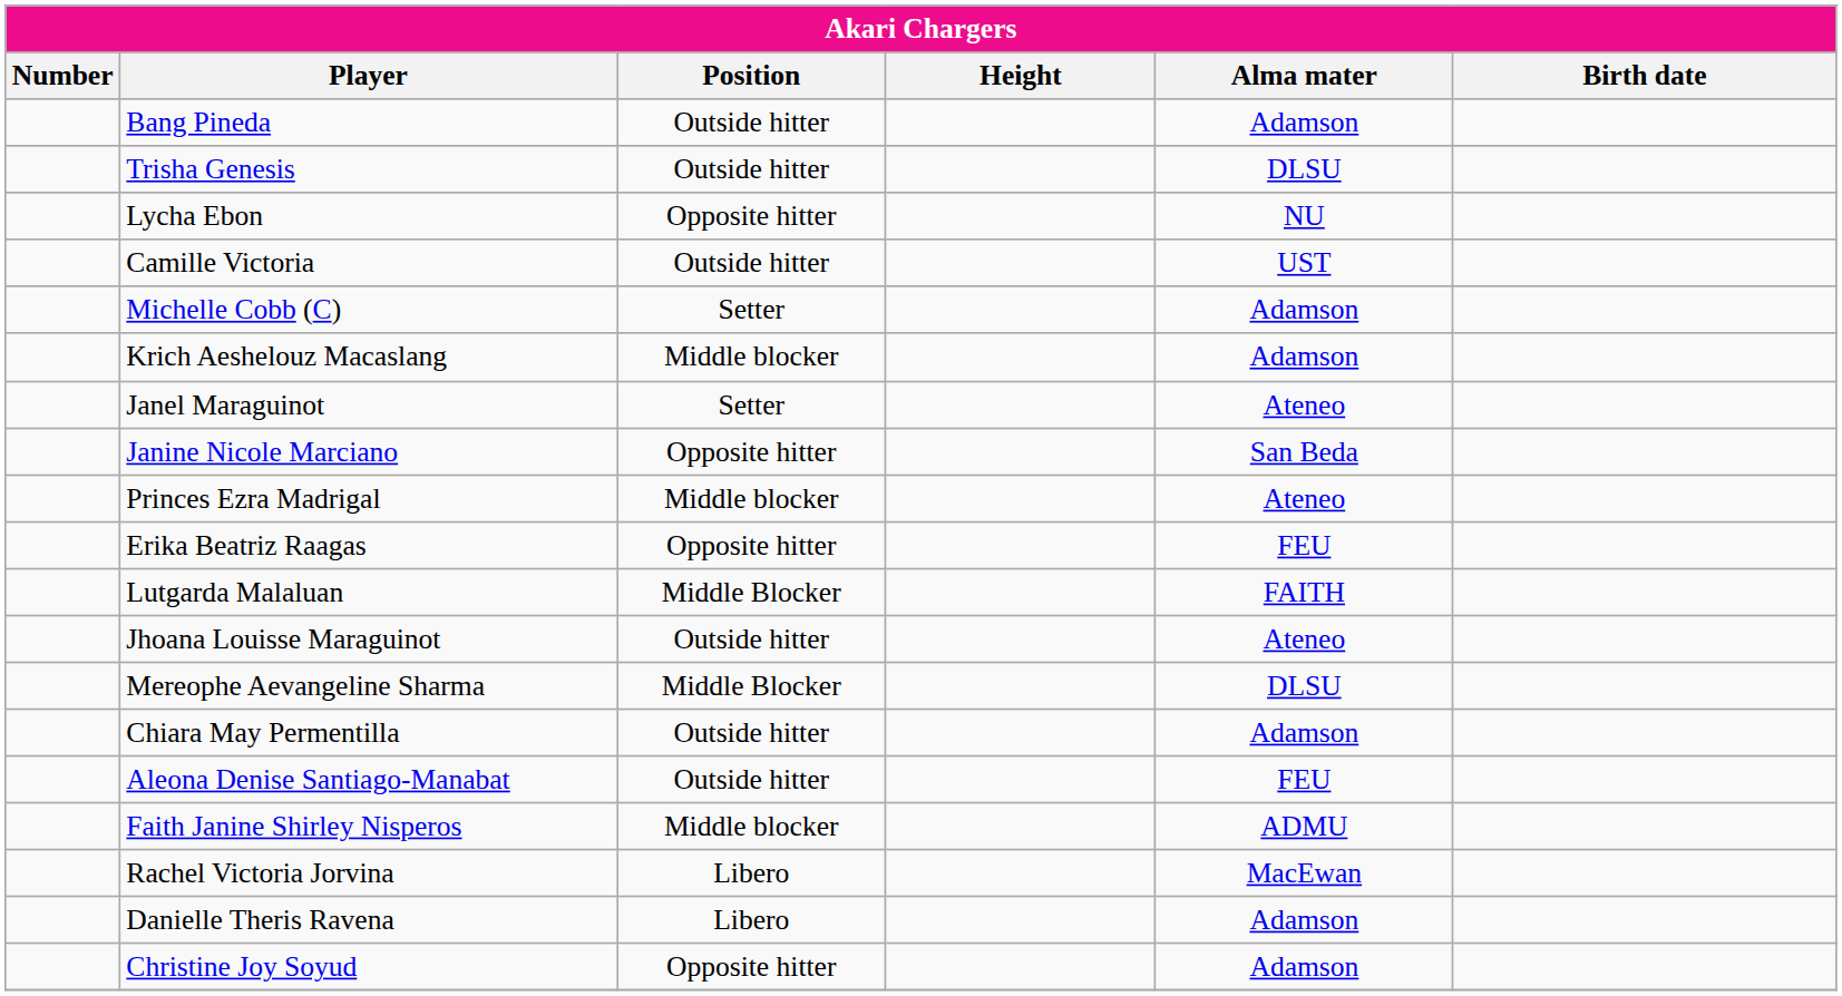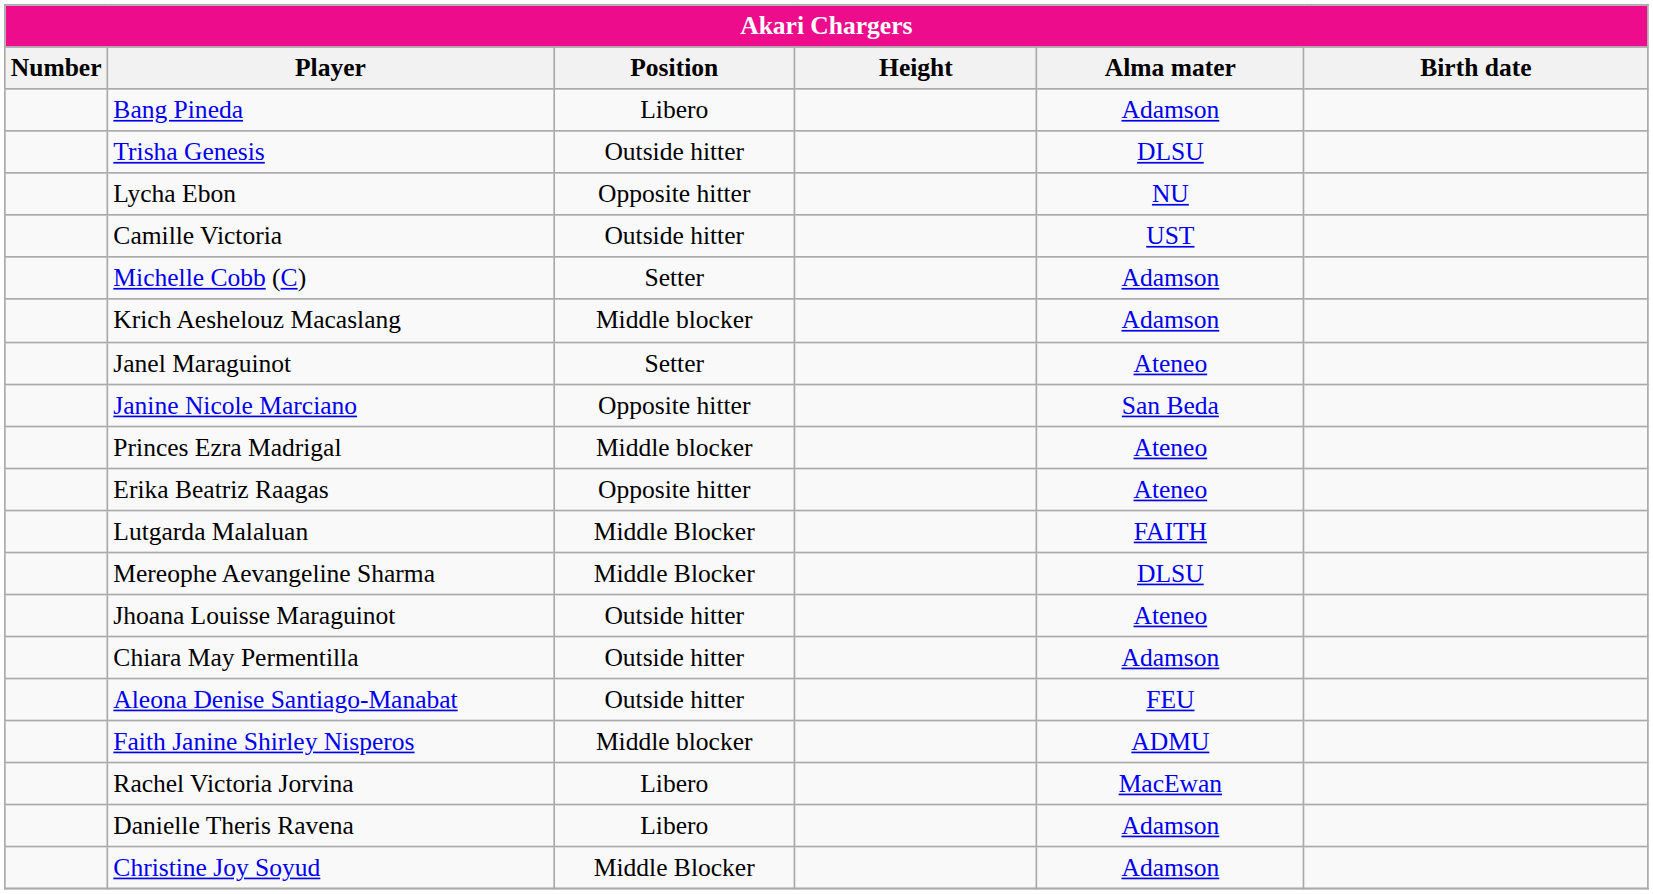 <table class="wikitable sortable" style="font-size:95%; text-align:left;">
 <tr>
 <th colspan="6" style= "background:#ED0C8C; color:#FFFFFF; text-align: center"><strong>Akari Chargers</strong></th>
 </tr>
 <tr style="background:#FFFFFF;">
 <th style= "align=center; width:1em;">Number</th>
 <th style= "align=center;width:17em;">Player</th>
 <th style= "align=center; width:9em;">Position</th>
 <th style= "align=center; width:9em;">Height</th>
 <th style= "align=center;width:10em;">Alma mater</th>
 <th style= "align=center; width:13em;">Birth date</th>
 </tr>
 <tr align=center>
 <td></td>
 <td align=left> <a href='#'>Bang Pineda</a></td>
-<td>Outside hitter</td>
+<td>Libero</td>
 <td align=center></td>
 <td align=center><a href='#'>Adamson</a></td>
 <td align=right></td>
 </tr>
 <tr align=center>
 <td></td>
 <td align=left> <a href='#'>Trisha Genesis</a></td>
 <td>Outside hitter</td>
 <td></td>
 <td align=center><a href='#'>DLSU</a></td>
 <td align=right></td>
 </tr>
 <tr align=center>
 <td></td>
 <td align=left> Lycha Ebon</td>
 <td>Opposite hitter</td>
 <td></td>
 <td align=center><a href='#'>NU</a></td>
 <td align=right></td>
 </tr>
 <tr align=center>
 <td></td>
 <td align=left> Camille Victoria</td>
 <td>Outside hitter</td>
 <td></td>
 <td align=center><a href='#'>UST</a></td>
 <td align=right></td>
 </tr>
 <tr align=center>
 <td></td>
 <td align=left> <a href='#'>Michelle Cobb</a> (<a href='#'>C</a>)</td>
 <td>Setter</td>
 <td></td>
 <td align=center><a href='#'>Adamson</a></td>
 <td align=right></td>
 </tr>
 <tr align=center>
 <td></td>
 <td align=left> Krich Aeshelouz Macaslang</td>
 <td>Middle blocker</td>
 <td></td>
 <td align=center><a href='#'>Adamson</a></td>
 <td align=right></td>
 </tr>
 <tr align=center>
 <td></td>
 <td align=left> Janel Maraguinot</td>
 <td>Setter</td>
 <td></td>
 <td align=center><a href='#'>Ateneo</a></td>
 <td align=right></td>
 </tr>
 <tr align=center>
 <td></td>
 <td align=left> <a href='#'>Janine Nicole Marciano</a></td>
 <td>Opposite hitter</td>
 <td></td>
 <td align=center><a href='#'>San Beda</a></td>
 <td align=right></td>
 </tr>
 <tr align=center>
 <td></td>
 <td align=left> Princes Ezra Madrigal</td>
 <td>Middle blocker</td>
 <td></td>
 <td align=center><a href='#'>Ateneo</a></td>
 <td align=right></td>
 </tr>
 <tr align=center>
 <td></td>
 <td align=left> Erika Beatriz Raagas</td>
 <td>Opposite hitter</td>
 <td></td>
-<td align=center><a href='#'>FEU</a></td>
+<td align=center><a href='#'>Ateneo</a></td>
 <td align=right></td>
 </tr>
 <tr align=center>
 <td></td>
 <td align=left> Lutgarda Malaluan</td>
 <td>Middle Blocker</td>
 <td></td>
 <td align=center><a href='#'>FAITH</a></td>
 <td align="right"></td>
 </tr>
 <tr align=center>
 <td></td>
+<td align=left> Mereophe Aevangeline Sharma</td>
+<td>Middle Blocker</td>
+<td></td>
+<td align=center><a href='#'>DLSU</a></td>
+<td align=right></td>
+</tr>
+<tr align=center>
+<td></td>
 <td align=left> Jhoana Louisse Maraguinot</td>
 <td>Outside hitter</td>
 <td></td>
 <td align=center><a href='#'>Ateneo</a></td>
-<td align=right></td>
-</tr>
-<tr align=center>
-<td></td>
-<td align=left> Mereophe Aevangeline Sharma</td>
-<td>Middle Blocker</td>
-<td></td>
-<td align=center><a href='#'>DLSU</a></td>
 <td align=right></td>
 </tr>
 <tr align=center>
 <td></td>
 <td align=left> Chiara May Permentilla</td>
 <td>Outside hitter</td>
 <td></td>
 <td align=center><a href='#'>Adamson</a></td>
 <td align=right></td>
 </tr>
 <tr align=center>
 <td></td>
 <td align=left> <a href='#'>Aleona Denise Santiago-Manabat</a></td>
 <td>Outside hitter</td>
 <td></td>
 <td align=center><a href='#'>FEU</a></td>
 <td align=right></td>
 </tr>
 <tr align=center>
 <td></td>
 <td align=left> <a href='#'>Faith Janine Shirley Nisperos</a></td>
 <td>Middle blocker</td>
 <td></td>
 <td align=center><a href='#'>ADMU</a></td>
 <td align=right></td>
 </tr>
 <tr align=center>
 <td></td>
 <td align=left> Rachel Victoria Jorvina</td>
 <td>Libero</td>
 <td></td>
 <td align=center><a href='#'>MacEwan</a></td>
 <td align=right></td>
 </tr>
 <tr align=center>
 <td></td>
 <td align=left> Danielle Theris Ravena</td>
 <td>Libero</td>
 <td></td>
 <td align=center><a href='#'>Adamson</a></td>
 <td align=right></td>
 </tr>
 <tr align=center>
 <td></td>
 <td align=left> <a href='#'>Christine Joy Soyud</a></td>
-<td>Opposite hitter</td>
+<td>Middle Blocker</td>
 <td></td>
 <td align=center><a href='#'>Adamson</a></td>
 <td align=right></td>
 </tr>
 <tr align=center>
 </tr>
 </table>
